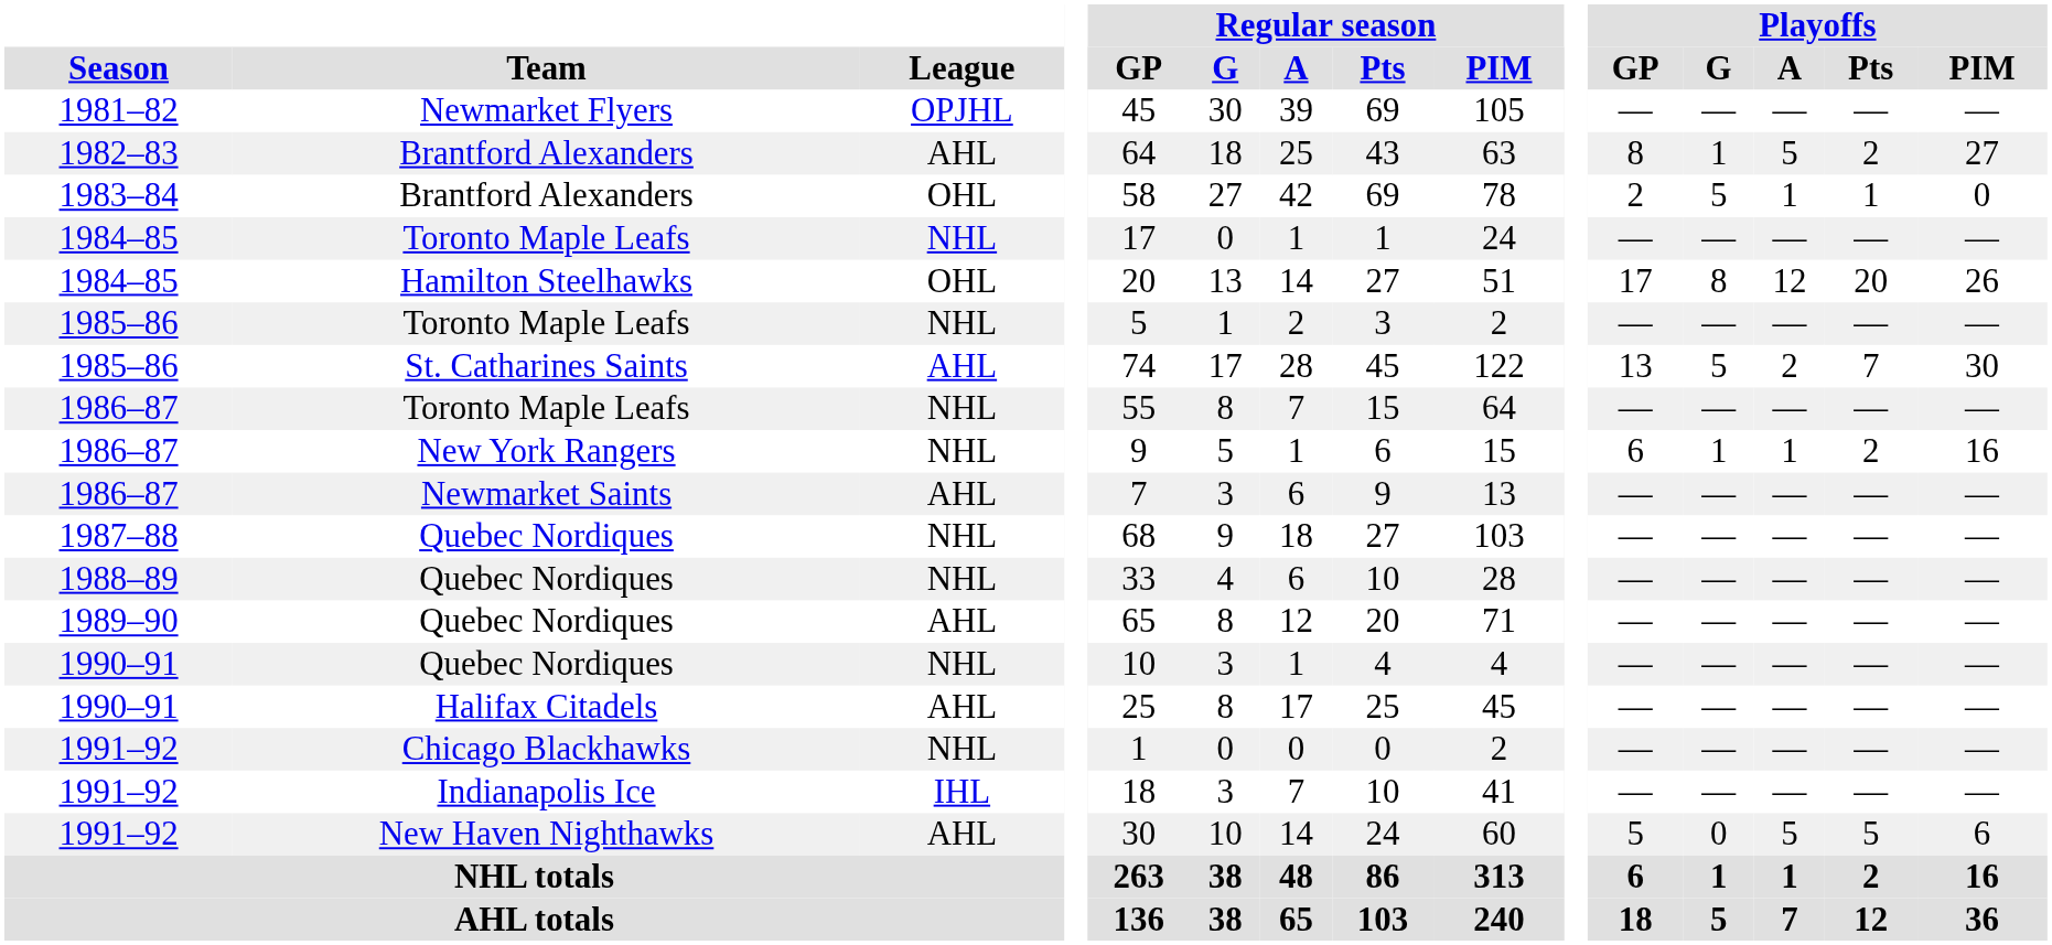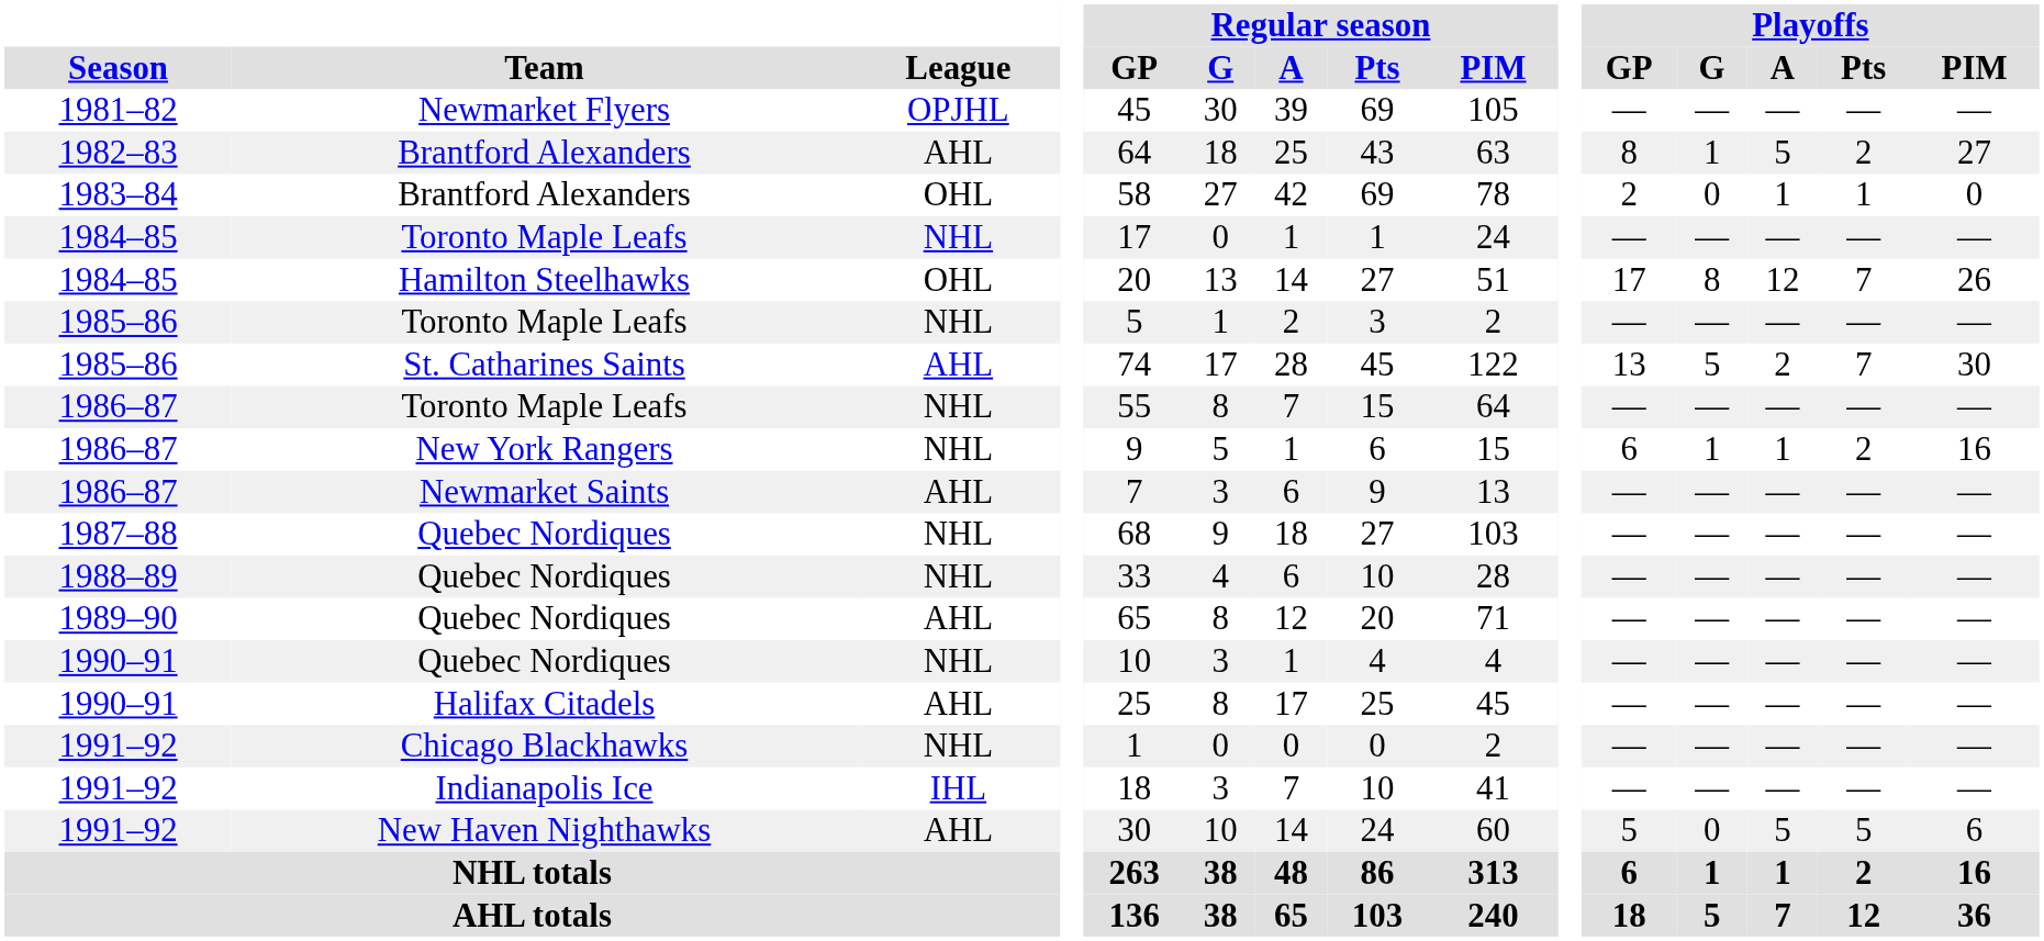 <table border="0" cellpadding="1" cellspacing="0" style="text-align:center; width:60em">
 <tr bgcolor="#e0e0e0">
 <th colspan="3" bgcolor="#ffffff"> </th>
 <th rowspan="99" bgcolor="#ffffff"> </th>
 <th colspan="5"><a href='#'>Regular season</a></th>
 <th rowspan="99" bgcolor="#ffffff"> </th>
 <th colspan="5"><a href='#'>Playoffs</a></th>
 </tr>
 <tr bgcolor="#e0e0e0">
 <th><a href='#'>Season</a></th>
 <th>Team</th>
 <th>League</th>
 <th>GP</th>
 <th><a href='#'>G</a></th>
 <th><a href='#'>A</a></th>
 <th><a href='#'>Pts</a></th>
 <th><a href='#'>PIM</a></th>
 <th>GP</th>
 <th>G</th>
 <th>A</th>
 <th>Pts</th>
 <th>PIM</th>
 </tr>
 <tr>
 <td><a href='#'>1981–82</a></td>
 <td><a href='#'>Newmarket Flyers</a></td>
 <td><a href='#'>OPJHL</a></td>
 <td>45</td>
 <td>30</td>
 <td>39</td>
 <td>69</td>
 <td>105</td>
 <td>—</td>
 <td>—</td>
 <td>—</td>
 <td>—</td>
 <td>—</td>
 </tr>
 <tr bgcolor="#f0f0f0">
 <td><a href='#'>1982–83</a></td>
 <td><a href='#'>Brantford Alexanders</a></td>
 <td>AHL</td>
 <td>64</td>
 <td>18</td>
 <td>25</td>
 <td>43</td>
 <td>63</td>
 <td>8</td>
 <td>1</td>
 <td>5</td>
 <td>2</td>
 <td>27</td>
 </tr>
 <tr>
 <td><a href='#'>1983–84</a></td>
 <td>Brantford Alexanders</td>
 <td>OHL</td>
 <td>58</td>
 <td>27</td>
 <td>42</td>
 <td>69</td>
 <td>78</td>
 <td>2</td>
-<td>5</td>
+<td>0</td>
 <td>1</td>
 <td>1</td>
 <td>0</td>
 </tr>
 <tr bgcolor="#f0f0f0">
 <td><a href='#'>1984–85</a></td>
 <td><a href='#'>Toronto Maple Leafs</a></td>
 <td><a href='#'>NHL</a></td>
 <td>17</td>
 <td>0</td>
 <td>1</td>
 <td>1</td>
 <td>24</td>
 <td>—</td>
 <td>—</td>
 <td>—</td>
 <td>—</td>
 <td>—</td>
 </tr>
 <tr>
 <td><a href='#'>1984–85</a></td>
 <td><a href='#'>Hamilton Steelhawks</a></td>
 <td>OHL</td>
 <td>20</td>
 <td>13</td>
 <td>14</td>
 <td>27</td>
 <td>51</td>
 <td>17</td>
 <td>8</td>
 <td>12</td>
-<td>20</td>
+<td>7</td>
 <td>26</td>
 </tr>
 <tr bgcolor="#f0f0f0">
 <td><a href='#'>1985–86</a></td>
 <td>Toronto Maple Leafs</td>
 <td>NHL</td>
 <td>5</td>
 <td>1</td>
 <td>2</td>
 <td>3</td>
 <td>2</td>
 <td>—</td>
 <td>—</td>
 <td>—</td>
 <td>—</td>
 <td>—</td>
 </tr>
 <tr>
 <td><a href='#'>1985–86</a></td>
 <td><a href='#'>St. Catharines Saints</a></td>
 <td><a href='#'>AHL</a></td>
 <td>74</td>
 <td>17</td>
 <td>28</td>
 <td>45</td>
 <td>122</td>
 <td>13</td>
 <td>5</td>
 <td>2</td>
 <td>7</td>
 <td>30</td>
 </tr>
 <tr bgcolor="#f0f0f0">
 <td><a href='#'>1986–87</a></td>
 <td>Toronto Maple Leafs</td>
 <td>NHL</td>
 <td>55</td>
 <td>8</td>
 <td>7</td>
 <td>15</td>
 <td>64</td>
 <td>—</td>
 <td>—</td>
 <td>—</td>
 <td>—</td>
 <td>—</td>
 </tr>
 <tr>
 <td><a href='#'>1986–87</a></td>
 <td><a href='#'>New York Rangers</a></td>
 <td>NHL</td>
 <td>9</td>
 <td>5</td>
 <td>1</td>
 <td>6</td>
 <td>15</td>
 <td>6</td>
 <td>1</td>
 <td>1</td>
 <td>2</td>
 <td>16</td>
 </tr>
 <tr bgcolor="#f0f0f0">
 <td><a href='#'>1986–87</a></td>
 <td><a href='#'>Newmarket Saints</a></td>
 <td>AHL</td>
 <td>7</td>
 <td>3</td>
 <td>6</td>
 <td>9</td>
 <td>13</td>
 <td>—</td>
 <td>—</td>
 <td>—</td>
 <td>—</td>
 <td>—</td>
 </tr>
 <tr>
 <td><a href='#'>1987–88</a></td>
 <td><a href='#'>Quebec Nordiques</a></td>
 <td>NHL</td>
 <td>68</td>
 <td>9</td>
 <td>18</td>
 <td>27</td>
 <td>103</td>
 <td>—</td>
 <td>—</td>
 <td>—</td>
 <td>—</td>
 <td>—</td>
 </tr>
 <tr bgcolor="#f0f0f0">
 <td><a href='#'>1988–89</a></td>
 <td>Quebec Nordiques</td>
 <td>NHL</td>
 <td>33</td>
 <td>4</td>
 <td>6</td>
 <td>10</td>
 <td>28</td>
 <td>—</td>
 <td>—</td>
 <td>—</td>
 <td>—</td>
 <td>—</td>
 </tr>
 <tr>
 <td><a href='#'>1989–90</a></td>
 <td>Quebec Nordiques</td>
 <td>AHL</td>
 <td>65</td>
 <td>8</td>
 <td>12</td>
 <td>20</td>
 <td>71</td>
 <td>—</td>
 <td>—</td>
 <td>—</td>
 <td>—</td>
 <td>—</td>
 </tr>
 <tr bgcolor="#f0f0f0">
 <td><a href='#'>1990–91</a></td>
 <td>Quebec Nordiques</td>
 <td>NHL</td>
 <td>10</td>
 <td>3</td>
 <td>1</td>
 <td>4</td>
 <td>4</td>
 <td>—</td>
 <td>—</td>
 <td>—</td>
 <td>—</td>
 <td>—</td>
 </tr>
 <tr>
 <td><a href='#'>1990–91</a></td>
 <td><a href='#'>Halifax Citadels</a></td>
 <td>AHL</td>
 <td>25</td>
 <td>8</td>
 <td>17</td>
 <td>25</td>
 <td>45</td>
 <td>—</td>
 <td>—</td>
 <td>—</td>
 <td>—</td>
 <td>—</td>
 </tr>
 <tr bgcolor="#f0f0f0">
 <td><a href='#'>1991–92</a></td>
 <td><a href='#'>Chicago Blackhawks</a></td>
 <td>NHL</td>
 <td>1</td>
 <td>0</td>
 <td>0</td>
 <td>0</td>
 <td>2</td>
 <td>—</td>
 <td>—</td>
 <td>—</td>
 <td>—</td>
 <td>—</td>
 </tr>
 <tr>
 <td><a href='#'>1991–92</a></td>
 <td><a href='#'>Indianapolis Ice</a></td>
 <td><a href='#'>IHL</a></td>
 <td>18</td>
 <td>3</td>
 <td>7</td>
 <td>10</td>
 <td>41</td>
 <td>—</td>
 <td>—</td>
 <td>—</td>
 <td>—</td>
 <td>—</td>
 </tr>
 <tr bgcolor="#f0f0f0">
 <td><a href='#'>1991–92</a></td>
 <td><a href='#'>New Haven Nighthawks</a></td>
 <td>AHL</td>
 <td>30</td>
 <td>10</td>
 <td>14</td>
 <td>24</td>
 <td>60</td>
 <td>5</td>
 <td>0</td>
 <td>5</td>
 <td>5</td>
 <td>6</td>
 </tr>
 <tr>
 </tr>
 <tr ALIGN="center" bgcolor="#e0e0e0">
 <th colspan="3">NHL totals</th>
 <th ALIGN="center">263</th>
 <th ALIGN="center">38</th>
 <th ALIGN="center">48</th>
 <th ALIGN="center">86</th>
 <th ALIGN="center">313</th>
 <th ALIGN="center">6</th>
 <th ALIGN="center">1</th>
 <th ALIGN="center">1</th>
 <th ALIGN="center">2</th>
 <th ALIGN="center">16</th>
 </tr>
 <tr>
 </tr>
 <tr ALIGN="center" bgcolor="#e0e0e0">
 <th colspan="3">AHL totals</th>
 <th ALIGN="center">136</th>
 <th ALIGN="center">38</th>
 <th ALIGN="center">65</th>
 <th ALIGN="center">103</th>
 <th ALIGN="center">240</th>
 <th ALIGN="center">18</th>
 <th ALIGN="center">5</th>
 <th ALIGN="center">7</th>
 <th ALIGN="center">12</th>
 <th ALIGN="center">36</th>
 </tr>
 </table>
